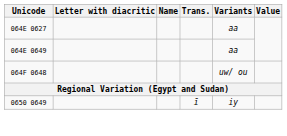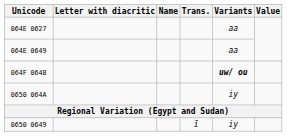 <table class="wikitable">
 <tr>
 <th>Unicode</th>
 <th>Letter with diacritic</th>
 <th>Name</th>
 <th>Trans.</th>
 <th>Variants</th>
 <th>Value</th>
 </tr>
 <tr style="text-align:center;">
 <td style="padding:10px;"><small>064E 0627</small></td>
 <td></td>
 <td></td>
 <td></td>
 <td><em>aa</em></td>
 <td rowspan="2"></td>
 </tr>
 <tr style="text-align:center;">
 <td style="padding:10px;"><small>064E 0649</small></td>
 <td></td>
 <td><em></em></td>
 <td></td>
 <td><em>aa</em></td>
 </tr>
 <tr style="text-align:center;">
 <td style="padding:10px;"><small>064F 0648</small></td>
 <td></td>
 <td></td>
 <td></td>
-<td><em>uw/ ou</em></td>
+<td><strong><em>uw/ ou</em></strong></td>
+<td></td>
+</tr>
+<tr style="text-align:center;">
+<td style="padding:10px;"><small>0650 064A</small></td>
+<td></td>
+<td></td>
+<td></td>
+<td><em>iy</em></td>
 <td></td>
 </tr>
 <tr>
 <th colspan="6">Regional Variation (Egypt and Sudan)</th>
 </tr>
 <tr style="text-align:center;">
 <td><small>0650 0649</small></td>
 <td></td>
 <td><em></em></td>
 <td><em>ī</em></td>
 <td><em>iy</em></td>
 <td></td>
 </tr>
 </table>
